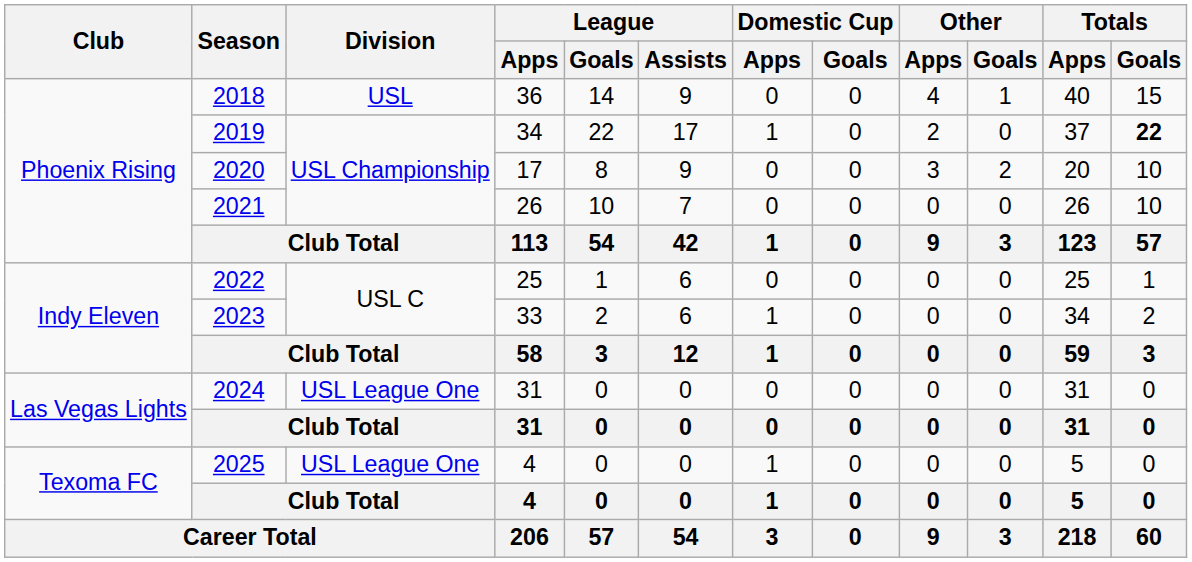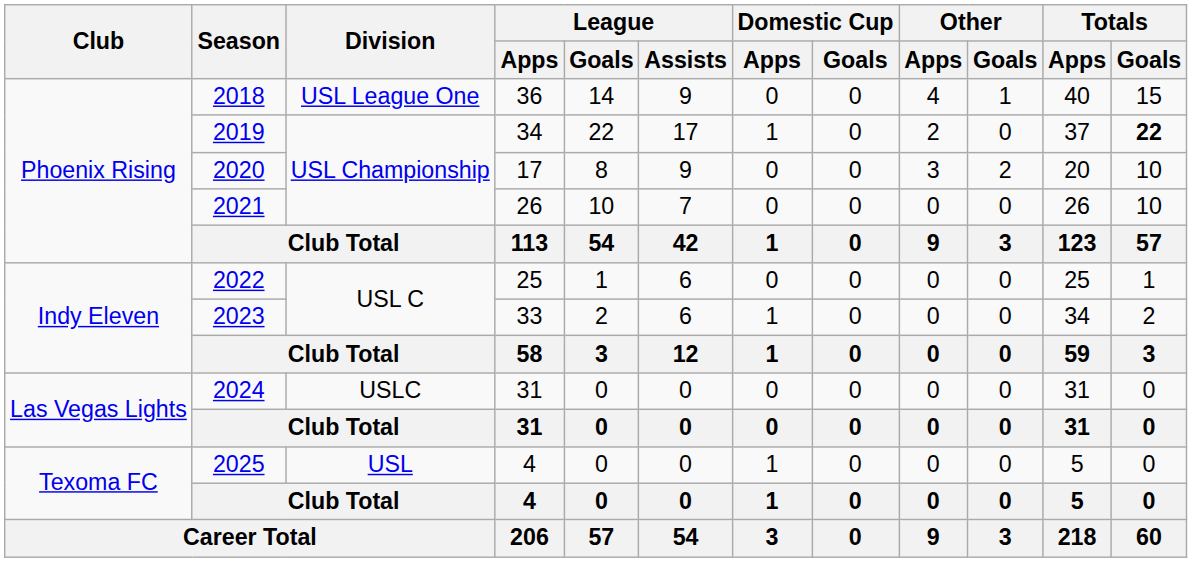 <table class="wikitable" style=text-align:center>
 <tr>
 <th rowspan="2">Club</th>
 <th rowspan="2">Season</th>
 <th rowspan="2">Division</th>
 <th colspan="3">League</th>
 <th colspan="2">Domestic Cup</th>
 <th colspan="2">Other</th>
 <th colspan="2">Totals</th>
 </tr>
 <tr>
 <th>Apps</th>
 <th>Goals</th>
 <th>Assists</th>
 <th>Apps</th>
 <th>Goals</th>
 <th>Apps</th>
 <th>Goals</th>
 <th>Apps</th>
 <th>Goals</th>
 </tr>
 <tr>
 <td rowspan="5"><a href='#'>Phoenix Rising</a></td>
 <td><a href='#'>2018</a></td>
-<td><a href='#'>USL</a></td>
+<td><a href='#'>USL League One</a></td>
 <td>36</td>
 <td>14</td>
 <td>9</td>
 <td>0</td>
 <td>0</td>
 <td>4</td>
 <td>1</td>
 <td>40</td>
 <td>15</td>
 </tr>
 <tr>
 <td><a href='#'>2019</a></td>
 <td rowspan="3"><a href='#'>USL Championship</a></td>
 <td>34</td>
 <td>22</td>
 <td>17</td>
 <td>1</td>
 <td>0</td>
 <td>2</td>
 <td>0</td>
 <td>37</td>
 <td><strong>22</strong></td>
 </tr>
 <tr>
 <td><a href='#'>2020</a></td>
 <td>17</td>
 <td>8</td>
 <td>9</td>
 <td>0</td>
 <td>0</td>
 <td>3</td>
 <td>2</td>
 <td>20</td>
 <td>10</td>
 </tr>
 <tr>
 <td><a href='#'>2021</a></td>
 <td>26</td>
 <td>10</td>
 <td>7</td>
 <td>0</td>
 <td>0</td>
 <td>0</td>
 <td>0</td>
 <td>26</td>
 <td>10</td>
 </tr>
 <tr>
 <th colspan="2">Club Total</th>
 <th>113</th>
 <th>54</th>
 <th>42</th>
 <th>1</th>
 <th>0</th>
 <th>9</th>
 <th>3</th>
 <th>123</th>
 <th>57</th>
 </tr>
 <tr>
 <td rowspan="3"><a href='#'>Indy Eleven</a></td>
 <td><a href='#'>2022</a></td>
 <td rowspan="2">USL C</td>
 <td>25</td>
 <td>1</td>
 <td>6</td>
 <td>0</td>
 <td>0</td>
 <td>0</td>
 <td>0</td>
 <td>25</td>
 <td>1</td>
 </tr>
 <tr>
 <td><a href='#'>2023</a></td>
 <td>33</td>
 <td>2</td>
 <td>6</td>
 <td>1</td>
 <td>0</td>
 <td>0</td>
 <td>0</td>
 <td>34</td>
 <td>2</td>
 </tr>
 <tr>
 <th colspan="2">Club Total</th>
 <th>58</th>
 <th>3</th>
 <th>12</th>
 <th>1</th>
 <th>0</th>
 <th>0</th>
 <th>0</th>
 <th>59</th>
 <th>3</th>
 </tr>
 <tr>
 <td rowspan="2"><a href='#'>Las Vegas Lights</a></td>
 <td><a href='#'>2024</a></td>
-<td><a href='#'>USL League One</a></td>
+<td>USLC</td>
 <td>31</td>
 <td>0</td>
 <td>0</td>
 <td>0</td>
 <td>0</td>
 <td>0</td>
 <td>0</td>
 <td>31</td>
 <td>0</td>
 </tr>
 <tr>
 <th colspan="2">Club Total</th>
 <th>31</th>
 <th>0</th>
 <th>0</th>
 <th>0</th>
 <th>0</th>
 <th>0</th>
 <th>0</th>
 <th>31</th>
 <th>0</th>
 </tr>
 <tr>
 <td rowspan="2"><a href='#'>Texoma FC</a></td>
 <td><a href='#'>2025</a></td>
-<td><a href='#'>USL League One</a></td>
+<td><a href='#'>USL</a></td>
 <td>4</td>
 <td>0</td>
 <td>0</td>
 <td>1</td>
 <td>0</td>
 <td>0</td>
 <td>0</td>
 <td>5</td>
 <td>0</td>
 </tr>
 <tr>
 <th colspan="2">Club Total</th>
 <th>4</th>
 <th>0</th>
 <th>0</th>
 <th>1</th>
 <th>0</th>
 <th>0</th>
 <th>0</th>
 <th>5</th>
 <th>0</th>
 </tr>
 <tr>
 <th colspan="3">Career Total</th>
 <th>206</th>
 <th>57</th>
 <th>54</th>
 <th>3</th>
 <th>0</th>
 <th>9</th>
 <th>3</th>
 <th>218</th>
 <th>60</th>
 </tr>
 </table>
